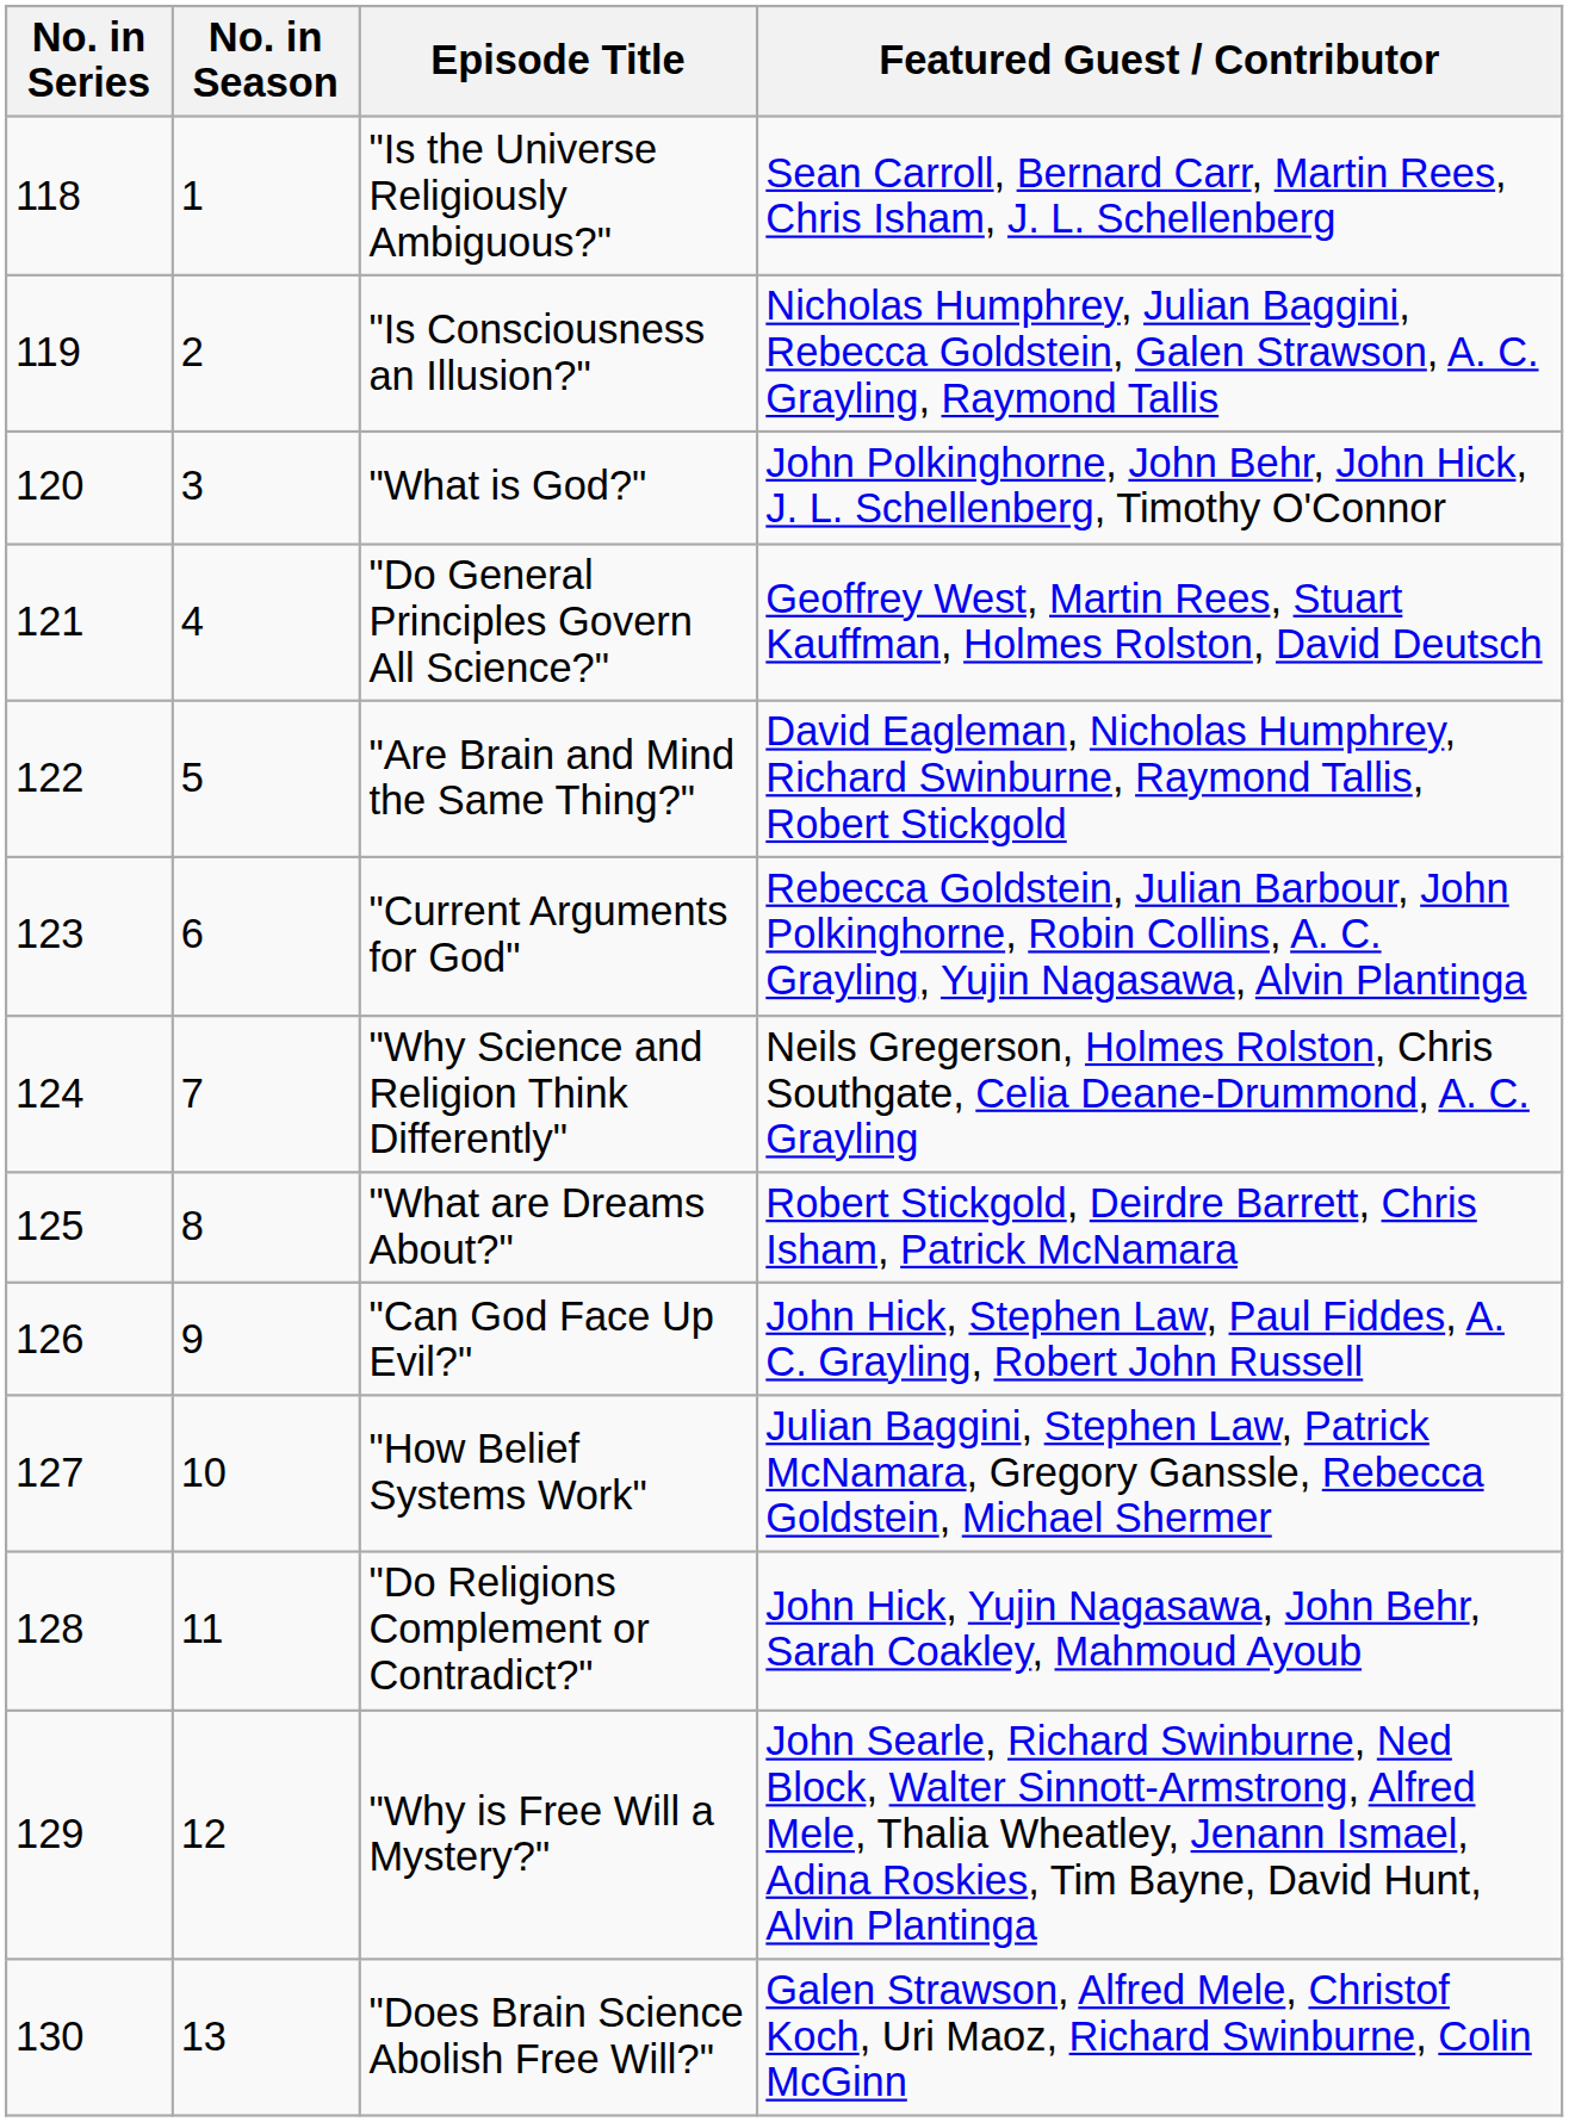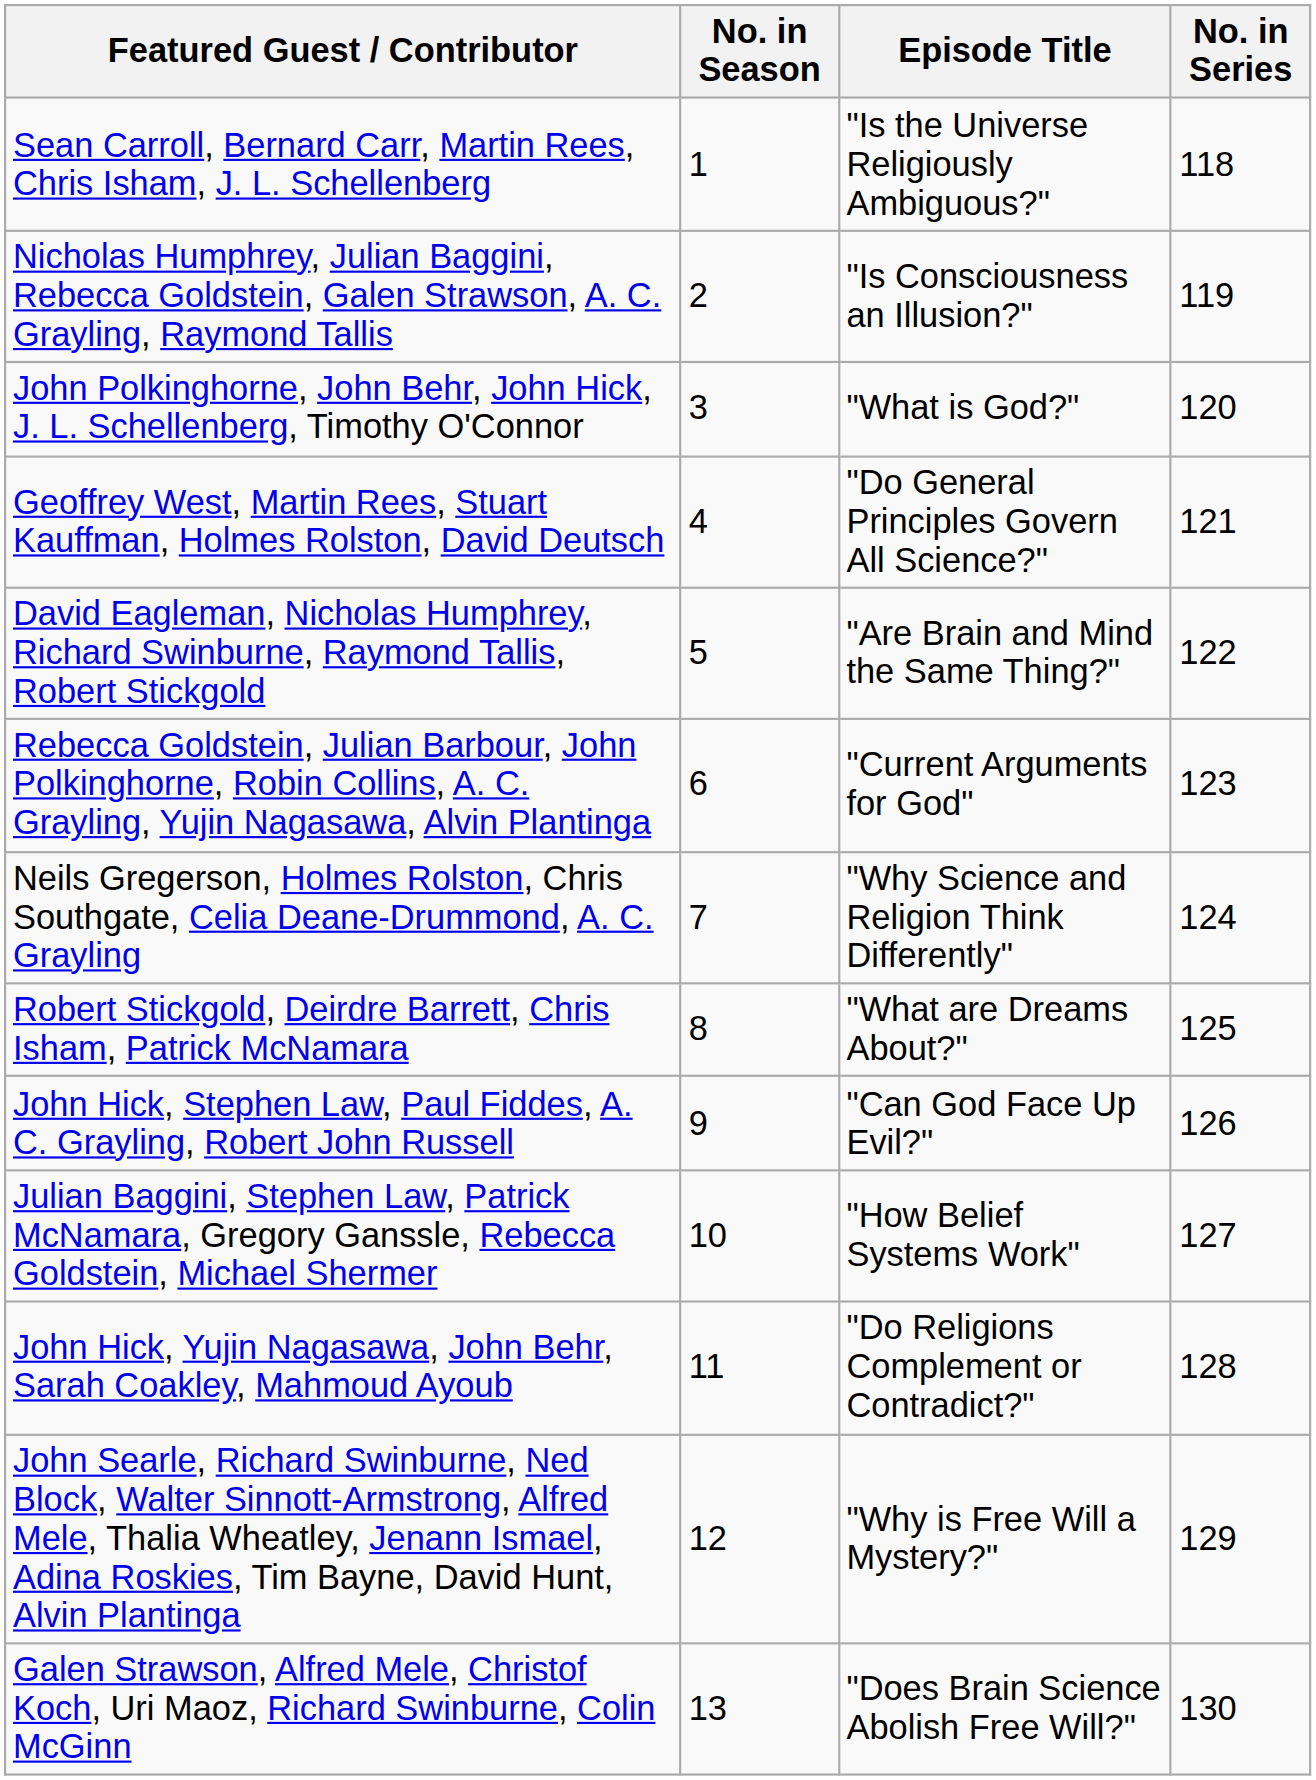 <table class="wikitable">
 <tr>
-<th>No. in Series</th>
+<th>Featured Guest / Contributor</th>
 <th>No. in Season</th>
 <th>Episode Title</th>
-<th>Featured Guest / Contributor</th>
+<th>No. in Series</th>
 </tr>
 <tr>
-<td>118</td>
+<td><a href='#'>Sean Carroll</a>, <a href='#'>Bernard Carr</a>, <a href='#'>Martin Rees</a>, <a href='#'>Chris Isham</a>, <a href='#'>J. L. Schellenberg</a></td>
 <td>1</td>
 <td>"Is the Universe Religiously Ambiguous?"</td>
-<td><a href='#'>Sean Carroll</a>, <a href='#'>Bernard Carr</a>, <a href='#'>Martin Rees</a>, <a href='#'>Chris Isham</a>, <a href='#'>J. L. Schellenberg</a></td>
+<td>118</td>
 </tr>
 <tr>
-<td>119</td>
+<td><a href='#'>Nicholas Humphrey</a>, <a href='#'>Julian Baggini</a>, <a href='#'>Rebecca Goldstein</a>, <a href='#'>Galen Strawson</a>, <a href='#'>A. C. Grayling</a>, <a href='#'>Raymond Tallis</a></td>
 <td>2</td>
 <td>"Is Consciousness an Illusion?"</td>
-<td><a href='#'>Nicholas Humphrey</a>, <a href='#'>Julian Baggini</a>, <a href='#'>Rebecca Goldstein</a>, <a href='#'>Galen Strawson</a>, <a href='#'>A. C. Grayling</a>, <a href='#'>Raymond Tallis</a></td>
+<td>119</td>
 </tr>
 <tr>
-<td>120</td>
+<td><a href='#'>John Polkinghorne</a>, <a href='#'>John Behr</a>, <a href='#'>John Hick</a>, <a href='#'>J. L. Schellenberg</a>, Timothy O'Connor</td>
 <td>3</td>
 <td>"What is God?"</td>
-<td><a href='#'>John Polkinghorne</a>, <a href='#'>John Behr</a>, <a href='#'>John Hick</a>, <a href='#'>J. L. Schellenberg</a>, Timothy O'Connor</td>
+<td>120</td>
 </tr>
 <tr>
-<td>121</td>
+<td><a href='#'>Geoffrey West</a>, <a href='#'>Martin Rees</a>, <a href='#'>Stuart Kauffman</a>, <a href='#'>Holmes Rolston</a>, <a href='#'>David Deutsch</a></td>
 <td>4</td>
 <td>"Do General Principles Govern All Science?"</td>
-<td><a href='#'>Geoffrey West</a>, <a href='#'>Martin Rees</a>, <a href='#'>Stuart Kauffman</a>, <a href='#'>Holmes Rolston</a>, <a href='#'>David Deutsch</a></td>
+<td>121</td>
 </tr>
 <tr>
-<td>122</td>
+<td><a href='#'>David Eagleman</a>, <a href='#'>Nicholas Humphrey</a>, <a href='#'>Richard Swinburne</a>, <a href='#'>Raymond Tallis</a>, <a href='#'>Robert Stickgold</a></td>
 <td>5</td>
 <td>"Are Brain and Mind the Same Thing?"</td>
-<td><a href='#'>David Eagleman</a>, <a href='#'>Nicholas Humphrey</a>, <a href='#'>Richard Swinburne</a>, <a href='#'>Raymond Tallis</a>, <a href='#'>Robert Stickgold</a></td>
+<td>122</td>
 </tr>
 <tr>
-<td>123</td>
+<td><a href='#'>Rebecca Goldstein</a>, <a href='#'>Julian Barbour</a>, <a href='#'>John Polkinghorne</a>, <a href='#'>Robin Collins</a>, <a href='#'>A. C. Grayling</a>, <a href='#'>Yujin Nagasawa</a>, <a href='#'>Alvin Plantinga</a></td>
 <td>6</td>
 <td>"Current Arguments for God"</td>
-<td><a href='#'>Rebecca Goldstein</a>, <a href='#'>Julian Barbour</a>, <a href='#'>John Polkinghorne</a>, <a href='#'>Robin Collins</a>, <a href='#'>A. C. Grayling</a>, <a href='#'>Yujin Nagasawa</a>, <a href='#'>Alvin Plantinga</a></td>
+<td>123</td>
 </tr>
 <tr>
-<td>124</td>
+<td>Neils Gregerson, <a href='#'>Holmes Rolston</a>, Chris Southgate, <a href='#'>Celia Deane-Drummond</a>, <a href='#'>A. C. Grayling</a></td>
 <td>7</td>
 <td>"Why Science and Religion Think Differently"</td>
-<td>Neils Gregerson, <a href='#'>Holmes Rolston</a>, Chris Southgate, <a href='#'>Celia Deane-Drummond</a>, <a href='#'>A. C. Grayling</a></td>
+<td>124</td>
 </tr>
 <tr>
-<td>125</td>
+<td><a href='#'>Robert Stickgold</a>, <a href='#'>Deirdre Barrett</a>, <a href='#'>Chris Isham</a>, <a href='#'>Patrick McNamara</a></td>
 <td>8</td>
 <td>"What are Dreams About?"</td>
-<td><a href='#'>Robert Stickgold</a>, <a href='#'>Deirdre Barrett</a>, <a href='#'>Chris Isham</a>, <a href='#'>Patrick McNamara</a></td>
+<td>125</td>
 </tr>
 <tr>
-<td>126</td>
+<td><a href='#'>John Hick</a>, <a href='#'>Stephen Law</a>, <a href='#'>Paul Fiddes</a>, <a href='#'>A. C. Grayling</a>, <a href='#'>Robert John Russell</a></td>
 <td>9</td>
 <td>"Can God Face Up Evil?"</td>
-<td><a href='#'>John Hick</a>, <a href='#'>Stephen Law</a>, <a href='#'>Paul Fiddes</a>, <a href='#'>A. C. Grayling</a>, <a href='#'>Robert John Russell</a></td>
+<td>126</td>
 </tr>
 <tr>
-<td>127</td>
+<td><a href='#'>Julian Baggini</a>, <a href='#'>Stephen Law</a>, <a href='#'>Patrick McNamara</a>, Gregory Ganssle, <a href='#'>Rebecca Goldstein</a>, <a href='#'>Michael Shermer</a></td>
 <td>10</td>
 <td>"How Belief Systems Work"</td>
-<td><a href='#'>Julian Baggini</a>, <a href='#'>Stephen Law</a>, <a href='#'>Patrick McNamara</a>, Gregory Ganssle, <a href='#'>Rebecca Goldstein</a>, <a href='#'>Michael Shermer</a></td>
+<td>127</td>
 </tr>
 <tr>
-<td>128</td>
+<td><a href='#'>John Hick</a>, <a href='#'>Yujin Nagasawa</a>, <a href='#'>John Behr</a>, <a href='#'>Sarah Coakley</a>, <a href='#'>Mahmoud Ayoub</a></td>
 <td>11</td>
 <td>"Do Religions Complement or Contradict?"</td>
-<td><a href='#'>John Hick</a>, <a href='#'>Yujin Nagasawa</a>, <a href='#'>John Behr</a>, <a href='#'>Sarah Coakley</a>, <a href='#'>Mahmoud Ayoub</a></td>
+<td>128</td>
 </tr>
 <tr>
-<td>129</td>
+<td><a href='#'>John Searle</a>, <a href='#'>Richard Swinburne</a>, <a href='#'>Ned Block</a>, <a href='#'>Walter Sinnott-Armstrong</a>, <a href='#'>Alfred Mele</a>, Thalia Wheatley, <a href='#'>Jenann Ismael</a>, <a href='#'>Adina Roskies</a>, Tim Bayne, David Hunt, <a href='#'>Alvin Plantinga</a></td>
 <td>12</td>
 <td>"Why is Free Will a Mystery?"</td>
-<td><a href='#'>John Searle</a>, <a href='#'>Richard Swinburne</a>, <a href='#'>Ned Block</a>, <a href='#'>Walter Sinnott-Armstrong</a>, <a href='#'>Alfred Mele</a>, Thalia Wheatley, <a href='#'>Jenann Ismael</a>, <a href='#'>Adina Roskies</a>, Tim Bayne, David Hunt, <a href='#'>Alvin Plantinga</a></td>
+<td>129</td>
 </tr>
 <tr>
-<td>130</td>
+<td><a href='#'>Galen Strawson</a>, <a href='#'>Alfred Mele</a>, <a href='#'>Christof Koch</a>, Uri Maoz, <a href='#'>Richard Swinburne</a>, <a href='#'>Colin McGinn</a></td>
 <td>13</td>
 <td>"Does Brain Science Abolish Free Will?"</td>
-<td><a href='#'>Galen Strawson</a>, <a href='#'>Alfred Mele</a>, <a href='#'>Christof Koch</a>, Uri Maoz, <a href='#'>Richard Swinburne</a>, <a href='#'>Colin McGinn</a></td>
+<td>130</td>
 </tr>
 </table>
